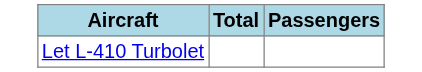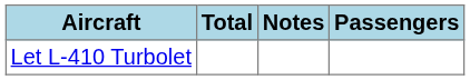 <table class="toccolours" border="1" cellpadding="3" style="border-collapse:collapse;margin: 1em auto;">
 <tr bgcolor=lightblue>
 <th>Aircraft</th>
 <th>Total</th>
+<th>Notes</th>
 <th>Passengers</th>
 </tr>
 <tr>
 <td><a href='#'>Let L-410 Turbolet</a></td>
 <td></td>
 <td></td>
+<td></td>
 </tr>
 </table>
